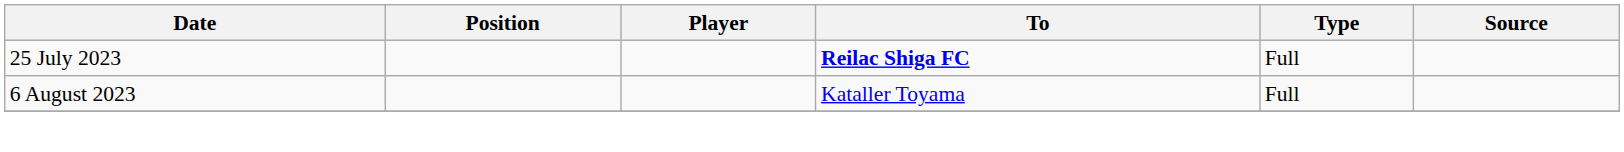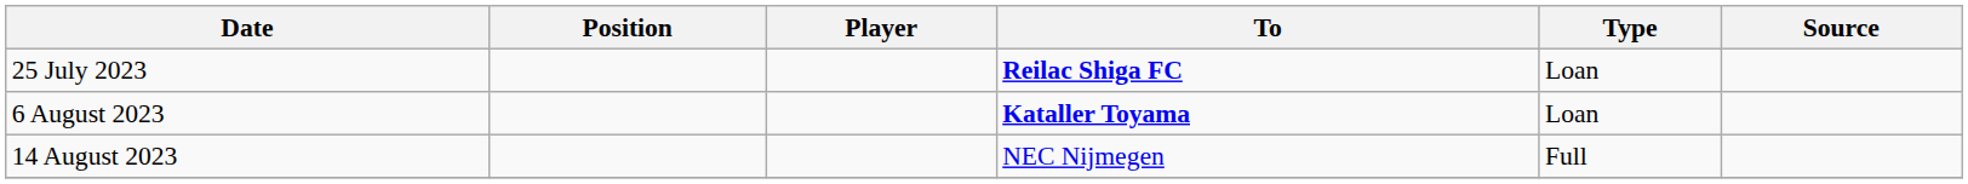 <table class="wikitable sortable" style="width:90%; text-align:center; font-size:95%; text-align:left;">
 <tr>
 <th>Date</th>
 <th>Position</th>
 <th>Player</th>
 <th>To</th>
 <th>Type</th>
 <th>Source</th>
 </tr>
 <tr>
 <td>25 July 2023</td>
 <td></td>
 <td></td>
 <td><strong> <a href='#'>Reilac Shiga FC</a></strong></td>
-<td>Full</td>
+<td>Loan</td>
 <td></td>
 </tr>
 <tr>
 <td>6 August 2023</td>
 <td></td>
 <td></td>
-<td> <a href='#'>Kataller Toyama</a></td>
+<td><strong> <a href='#'>Kataller Toyama</a></strong></td>
+<td>Loan</td>
+<td></td>
+</tr>
+<tr>
+<td>14 August 2023</td>
+<td></td>
+<td></td>
+<td> <a href='#'>NEC Nijmegen</a></td>
 <td>Full</td>
 <td></td>
 </tr>
 <tr>
 </tr>
 </table>
